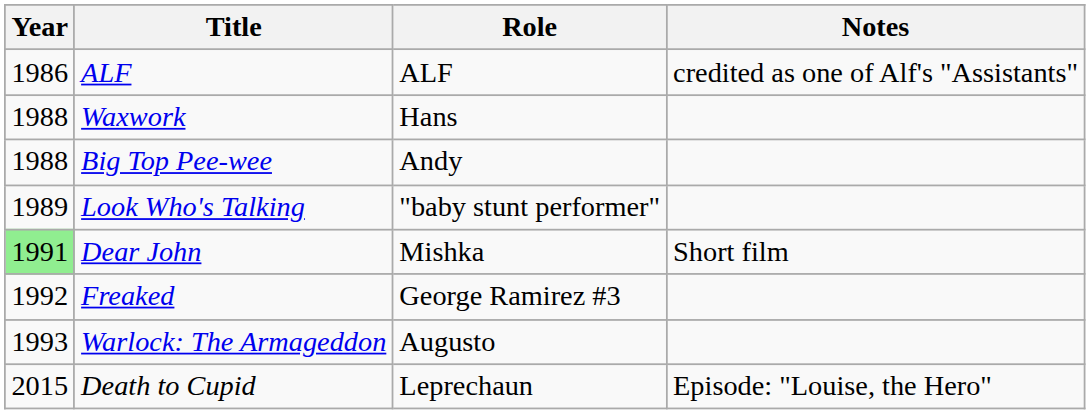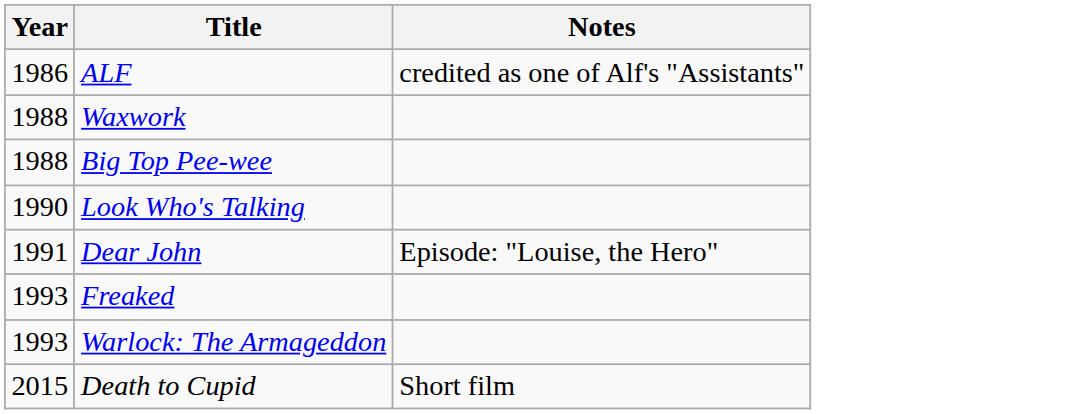 <table class="wikitable sortable">
 <tr>
 <th>Year</th>
 <th>Title</th>
-<th>Role</th>
 <th>Notes</th>
 </tr>
 <tr>
 <td>1986</td>
 <td><em><a href='#'>ALF</a></em></td>
-<td>ALF</td>
 <td>credited as one of Alf's "Assistants"</td>
 </tr>
 <tr>
 <td>1988</td>
 <td><em><a href='#'>Waxwork</a></em></td>
-<td>Hans</td>
 <td></td>
 </tr>
 <tr>
 <td>1988</td>
 <td><em><a href='#'>Big Top Pee-wee</a></em></td>
-<td>Andy</td>
 <td></td>
 </tr>
 <tr>
-<td>1989</td>
+<td>1990</td>
 <td><em><a href='#'>Look Who's Talking</a></em></td>
-<td>"baby stunt performer"</td>
 <td></td>
 </tr>
 <tr>
-<td style="background: lightgreen;">1991</td>
+<td>1991</td>
 <td><em><a href='#'>Dear John</a></em></td>
-<td>Mishka</td>
-<td>Short film</td>
+<td>Episode: "Louise, the Hero"</td>
 </tr>
 <tr>
-<td>1992</td>
+<td>1993</td>
 <td><em><a href='#'>Freaked</a></em></td>
-<td>George Ramirez #3</td>
 <td></td>
 </tr>
 <tr>
 <td>1993</td>
 <td><em><a href='#'>Warlock: The Armageddon</a></em></td>
-<td>Augusto</td>
 <td></td>
 </tr>
 <tr>
 <td>2015</td>
 <td><em>Death to Cupid</em></td>
-<td>Leprechaun</td>
-<td>Episode: "Louise, the Hero"</td>
+<td>Short film</td>
 </tr>
 </table>
